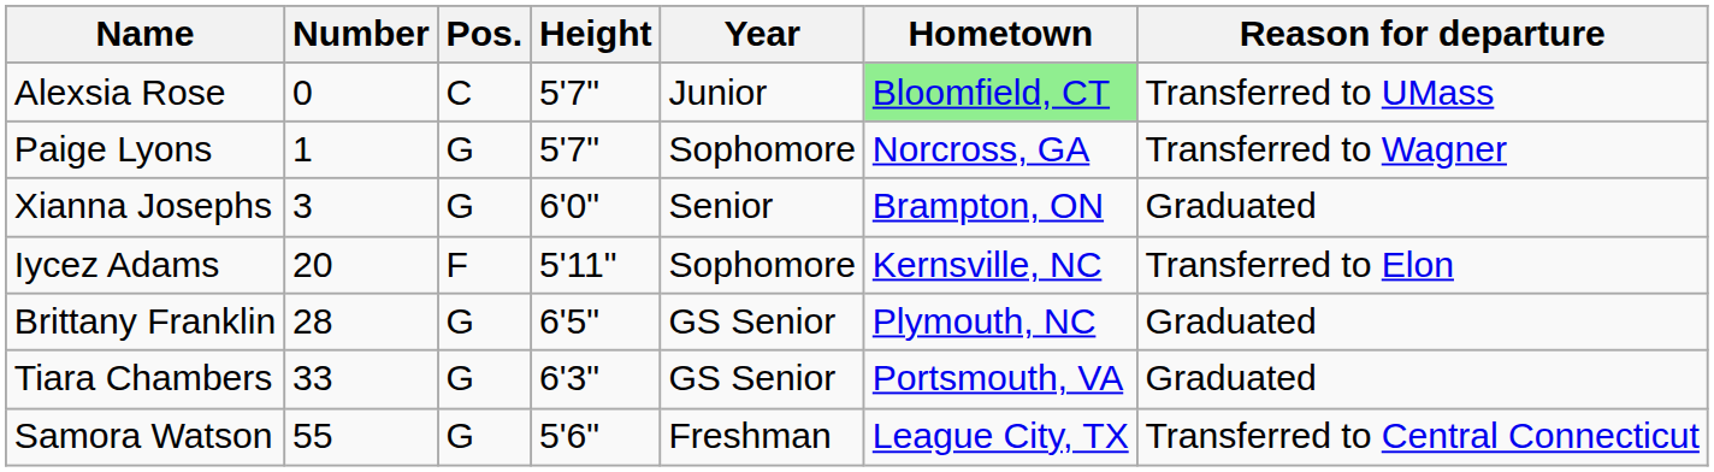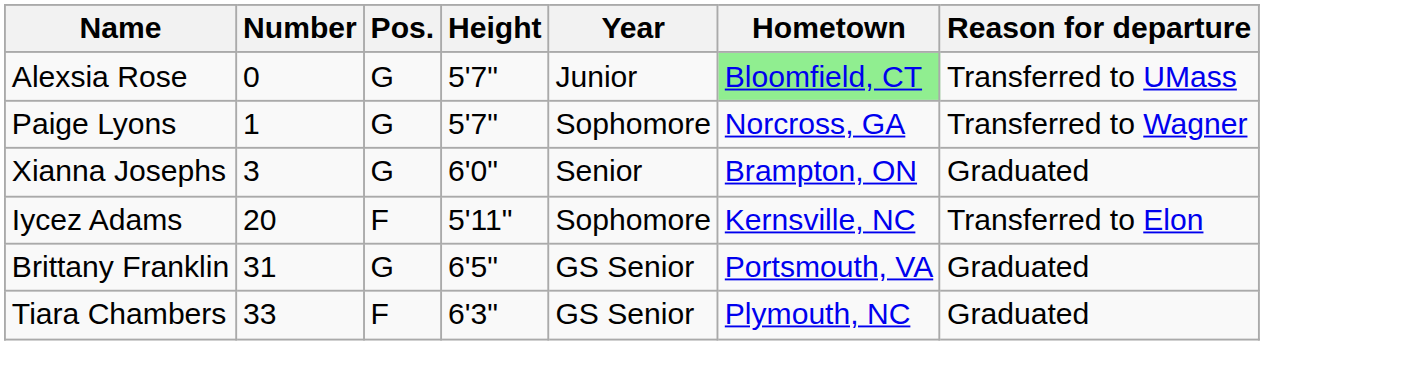 <table class="wikitable sortable" border="1">
 <tr>
 <th>Name</th>
 <th>Number</th>
 <th>Pos.</th>
 <th>Height</th>
 <th>Year</th>
 <th>Hometown</th>
 <th class="unsortable">Reason for departure</th>
 </tr>
 <tr>
 <td>Alexsia Rose</td>
 <td>0</td>
-<td>C</td>
+<td>G</td>
 <td>5'7"</td>
 <td>Junior</td>
 <td style="background: lightgreen;"><a href='#'>Bloomfield, CT</a></td>
 <td>Transferred to <a href='#'>UMass</a></td>
 </tr>
 <tr>
 <td>Paige Lyons</td>
 <td>1</td>
 <td>G</td>
 <td>5'7"</td>
 <td>Sophomore</td>
 <td><a href='#'>Norcross, GA</a></td>
 <td>Transferred to <a href='#'>Wagner</a></td>
 </tr>
 <tr>
 <td>Xianna Josephs</td>
 <td>3</td>
 <td>G</td>
 <td>6'0"</td>
 <td>Senior</td>
 <td><a href='#'>Brampton, ON</a></td>
 <td>Graduated</td>
 </tr>
 <tr>
 <td>Iycez Adams</td>
 <td>20</td>
 <td>F</td>
 <td>5'11"</td>
 <td>Sophomore</td>
 <td><a href='#'>Kernsville, NC</a></td>
 <td>Transferred to <a href='#'>Elon</a></td>
 </tr>
 <tr>
 <td>Brittany Franklin</td>
-<td>28</td>
+<td>31</td>
 <td>G</td>
 <td>6'5"</td>
 <td>GS Senior</td>
-<td><a href='#'>Plymouth, NC</a></td>
+<td><a href='#'>Portsmouth, VA</a></td>
 <td>Graduated</td>
 </tr>
 <tr>
 <td>Tiara Chambers</td>
 <td>33</td>
-<td>G</td>
+<td>F</td>
 <td>6'3"</td>
 <td>GS Senior</td>
-<td><a href='#'>Portsmouth, VA</a></td>
+<td><a href='#'>Plymouth, NC</a></td>
 <td>Graduated</td>
 </tr>
-<tr>
-<td>Samora Watson</td>
-<td>55</td>
-<td>G</td>
-<td>5'6"</td>
-<td>Freshman</td>
-<td><a href='#'>League City, TX</a></td>
-<td>Transferred to <a href='#'>Central Connecticut</a></td>
-</tr>
 </table>
